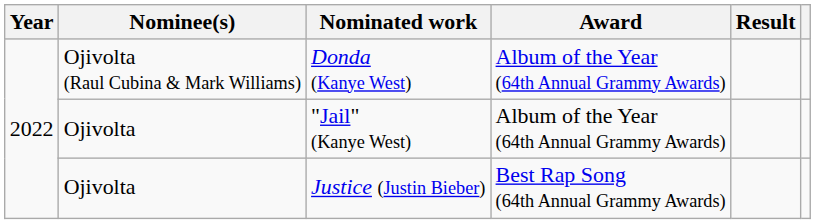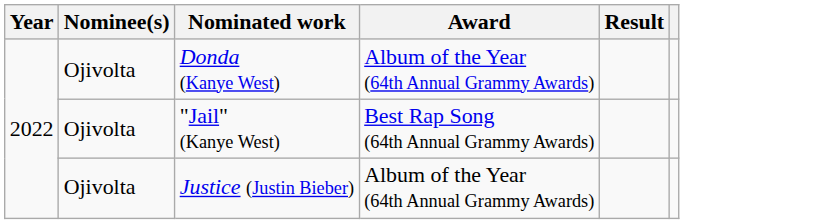 <table class="wikitable">
 <tr>
 <th>Year</th>
 <th>Nominee(s)</th>
 <th>Nominated work</th>
 <th>Award</th>
 <th>Result</th>
 <th></th>
 </tr>
 <tr>
 <td rowspan="3">2022</td>
-<td>Ojivolta<br><small>(Raul Cubina & Mark Williams)</small></td>
+<td>Ojivolta</td>
 <td><em><a href='#'>Donda</a></em><br><small>(<a href='#'>Kanye West</a>)</small></td>
 <td><a href='#'>Album of the Year</a><br><small>(<a href='#'>64th Annual Grammy Awards</a>)</small></td>
 <td></td>
 <td></td>
 </tr>
 <tr>
 <td>Ojivolta</td>
 <td>"<a href='#'>Jail</a>"<br><small>(Kanye West)</small></td>
-<td>Album of the Year<br><small>(64th Annual Grammy Awards)</small></td>
+<td><a href='#'>Best Rap Song</a><br><small>(64th Annual Grammy Awards)</small></td>
 <td></td>
 <td></td>
 </tr>
 <tr>
 <td>Ojivolta</td>
 <td><em><a href='#'>Justice</a></em> <small>(<a href='#'>Justin Bieber</a>)</small></td>
-<td><a href='#'>Best Rap Song</a><br><small>(64th Annual Grammy Awards)</small></td>
+<td>Album of the Year<br><small>(64th Annual Grammy Awards)</small></td>
 <td></td>
 <td></td>
 </tr>
 </table>
